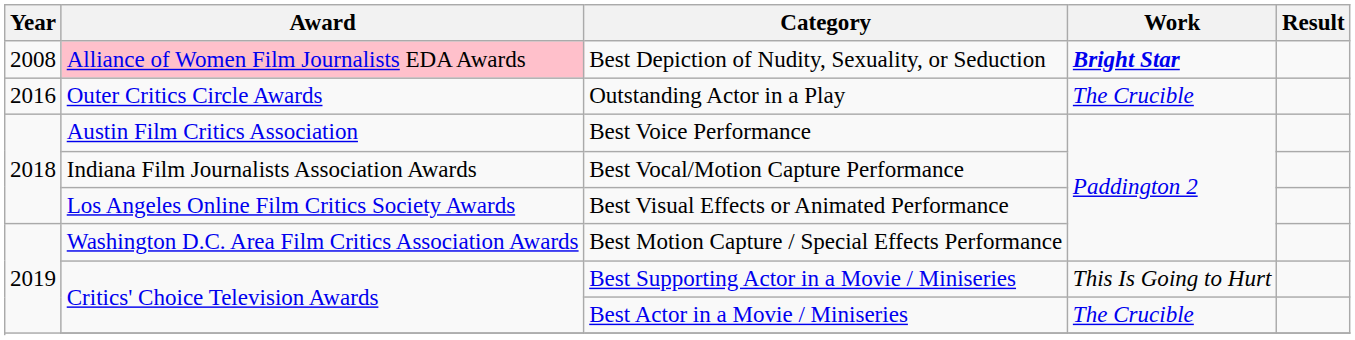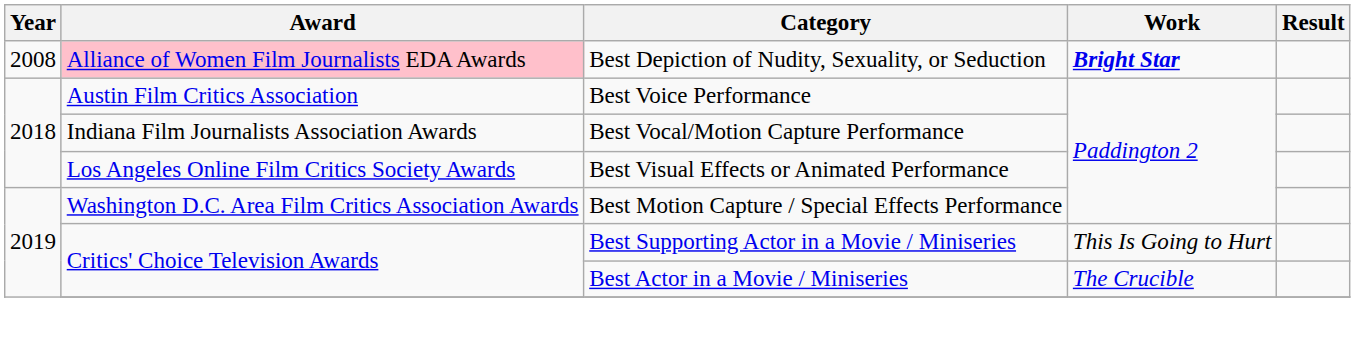 <table class="wikitable unsortable">
 <tr>
 <th>Year</th>
 <th>Award</th>
 <th>Category</th>
 <th>Work</th>
 <th>Result</th>
 </tr>
 <tr>
 <td>2008</td>
 <td style="background: pink;"><a href='#'>Alliance of Women Film Journalists</a> EDA Awards</td>
 <td>Best Depiction of Nudity, Sexuality, or Seduction</td>
 <td><strong><em><a href='#'>Bright Star</a></em></strong></td>
-<td></td>
-</tr>
-<tr>
-<td>2016</td>
-<td><a href='#'>Outer Critics Circle Awards</a></td>
-<td>Outstanding Actor in a Play</td>
-<td><em><a href='#'>The Crucible</a></em></td>
 <td></td>
 </tr>
 <tr>
 <td rowspan="3">2018</td>
 <td><a href='#'>Austin Film Critics Association</a></td>
 <td>Best Voice Performance</td>
 <td rowspan="4"><em><a href='#'>Paddington 2</a></em></td>
 <td></td>
 </tr>
 <tr>
 <td>Indiana Film Journalists Association Awards</td>
 <td>Best Vocal/Motion Capture Performance</td>
 <td></td>
 </tr>
 <tr>
 <td><a href='#'>Los Angeles Online Film Critics Society Awards</a></td>
 <td>Best Visual Effects or Animated Performance</td>
 <td></td>
 </tr>
 <tr>
 <td rowspan="9">2019</td>
 <td><a href='#'>Washington D.C. Area Film Critics Association Awards</a></td>
 <td>Best Motion Capture / Special Effects Performance</td>
 <td></td>
 </tr>
 <tr>
 <td rowspan="2"><a href='#'>Critics' Choice Television Awards</a></td>
 <td><a href='#'>Best Supporting Actor in a Movie / Miniseries</a></td>
 <td><em>This Is Going to Hurt</em></td>
 <td></td>
 </tr>
 <tr>
 <td><a href='#'>Best Actor in a Movie / Miniseries</a></td>
 <td><em><a href='#'>The Crucible</a></em></td>
 <td></td>
 </tr>
 <tr>
 </tr>
 </table>
